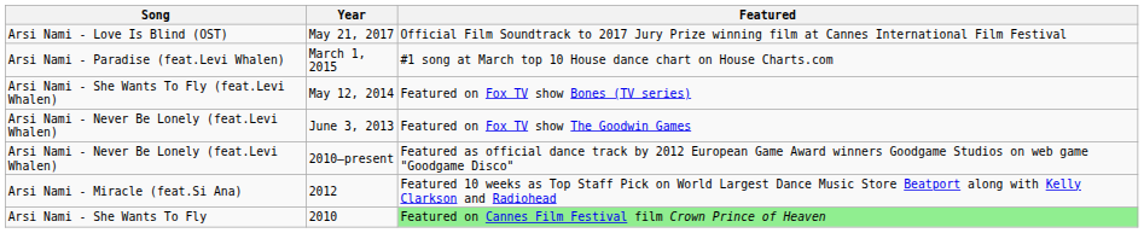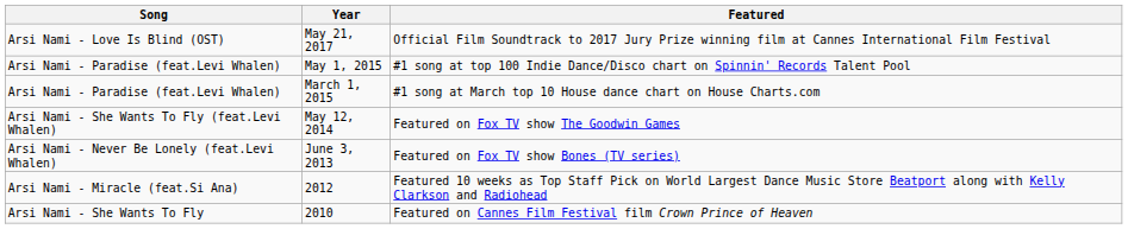 <table class="wikitable">
 <tr>
 <th>Song</th>
 <th>Year</th>
 <th>Featured</th>
 </tr>
 <tr>
 <td>Arsi Nami - Love Is Blind (OST)</td>
 <td>May 21, 2017</td>
 <td>Official Film Soundtrack to 2017 Jury Prize winning film at Cannes International Film Festival</td>
 </tr>
 <tr>
 <td>Arsi Nami - Paradise (feat.Levi Whalen)</td>
+<td>May 1, 2015</td>
+<td>#1 song at top 100 Indie Dance/Disco chart on <a href='#'>Spinnin' Records</a> Talent Pool</td>
+</tr>
+<tr>
+<td>Arsi Nami - Paradise (feat.Levi Whalen)</td>
 <td>March 1, 2015</td>
 <td>#1 song at March top 10 House dance chart on House Charts.com</td>
 </tr>
 <tr>
 <td>Arsi Nami - She Wants To Fly (feat.Levi Whalen)</td>
 <td>May 12, 2014</td>
-<td>Featured on <a href='#'>Fox TV</a> show <a href='#'>Bones (TV series)</a></td>
+<td>Featured on <a href='#'>Fox TV</a> show <a href='#'>The Goodwin Games</a></td>
 </tr>
 <tr>
 <td>Arsi Nami - Never Be Lonely (feat.Levi Whalen)</td>
 <td>June 3, 2013</td>
-<td>Featured on <a href='#'>Fox TV</a> show <a href='#'>The Goodwin Games</a></td>
-</tr>
-<tr>
-<td>Arsi Nami - Never Be Lonely (feat.Levi Whalen)</td>
-<td>2010–present</td>
-<td>Featured as official dance track by 2012 European Game Award winners Goodgame Studios on web game "Goodgame Disco"</td>
+<td>Featured on <a href='#'>Fox TV</a> show <a href='#'>Bones (TV series)</a></td>
 </tr>
 <tr>
 <td>Arsi Nami - Miracle (feat.Si Ana)</td>
 <td>2012</td>
 <td>Featured 10 weeks as Top Staff Pick on World Largest Dance Music Store <a href='#'>Beatport</a> along with <a href='#'>Kelly Clarkson</a> and <a href='#'>Radiohead</a></td>
 </tr>
 <tr>
 <td>Arsi Nami - She Wants To Fly</td>
 <td>2010</td>
-<td style="background: lightgreen;">Featured on <a href='#'>Cannes Film Festival</a> film <em>Crown Prince of Heaven</em></td>
+<td>Featured on <a href='#'>Cannes Film Festival</a> film <em>Crown Prince of Heaven</em></td>
 </tr>
 </table>
